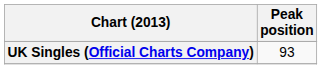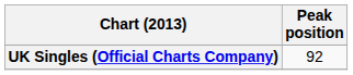 <table class="wikitable sortable plainrowheaders" style="text-align:center;">
 <tr>
 <th>Chart (2013)</th>
 <th>Peak<br>position</th>
 </tr>
 <tr>
 </tr>
 <tr>
 </tr>
 <tr>
 <th scope="row">UK Singles (<a href='#'>Official Charts Company</a>)</th>
-<td>93</td>
+<td>92</td>
 </tr>
 <tr>
 </tr>
 <tr>
 </tr>
 </table>
